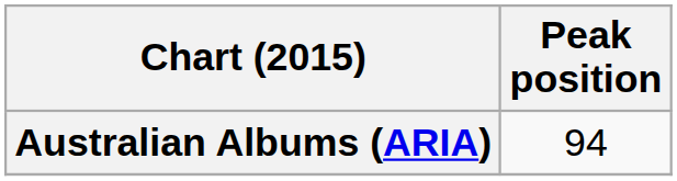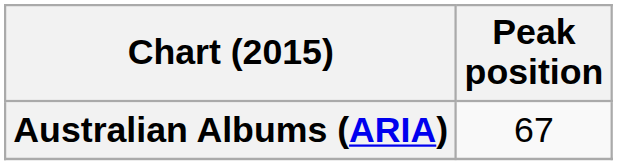 <table class="wikitable sortable plainrowheaders" style="text-align:center">
 <tr>
 <th scope="col">Chart (2015)</th>
 <th scope="col">Peak<br> position</th>
 </tr>
 <tr>
 <th scope="row">Australian Albums (<a href='#'>ARIA</a>)</th>
-<td>94</td>
+<td>67</td>
 </tr>
 <tr>
 </tr>
 <tr>
 </tr>
 <tr>
 </tr>
 <tr>
 </tr>
 <tr>
 </tr>
 <tr>
 </tr>
 <tr>
 </tr>
 <tr>
 </tr>
 <tr>
 </tr>
 </table>
